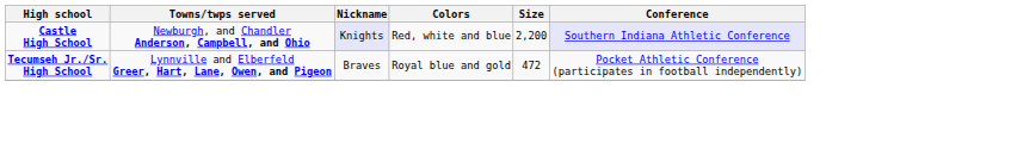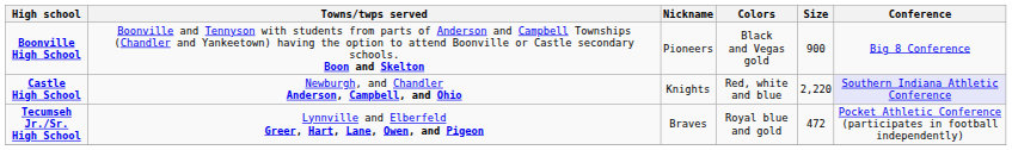 <table class="wikitable" style="text-align:center">
 <tr>
 <th>High school</th>
 <th>Towns/twps served</th>
 <th>Nickname</th>
 <th>Colors</th>
 <th>Size</th>
 <th>Conference</th>
 </tr>
 <tr>
+<td><strong><a href='#'>Boonville <br> High School</a></strong></td>
+<td><a href='#'>Boonville</a> and <a href='#'>Tennyson</a> with students from parts of <a href='#'>Anderson</a> and <a href='#'>Campbell</a> Townships (<a href='#'>Chandler</a> and Yankeetown) having the option to attend Boonville or Castle secondary schools. <br> <strong><a href='#'>Boon</a> and <a href='#'>Skelton</a></strong></td>
+<td>Pioneers</td>
+<td>Black <br> and Vegas gold<br>  </td>
+<td>900</td>
+<td><a href='#'>Big 8 Conference</a></td>
+</tr>
+<tr>
 <td><strong><a href='#'>Castle <br> High School</a></strong></td>
 <td><a href='#'>Newburgh</a>, and <a href='#'>Chandler</a> <br> <strong><a href='#'>Anderson</a>, <a href='#'>Campbell</a>, and <a href='#'>Ohio</a></strong></td>
-<td style="background: lavender;">Knights</td>
+<td>Knights</td>
 <td>Red, white and blue <br>   </td>
-<td>2,200</td>
+<td>2,220</td>
 <td style="background: lavender;"><a href='#'>Southern Indiana Athletic Conference</a></td>
 </tr>
 <tr>
 <td><strong><a href='#'>Tecumseh Jr./Sr. <br> High School</a></strong></td>
 <td><a href='#'>Lynnville</a> and <a href='#'>Elberfeld</a> <br> <strong><a href='#'>Greer</a>, <a href='#'>Hart</a>, <a href='#'>Lane</a>, <a href='#'>Owen</a>, and <a href='#'>Pigeon</a></strong></td>
 <td>Braves</td>
 <td>Royal blue and gold <br>  </td>
 <td>472</td>
 <td><a href='#'>Pocket Athletic Conference</a><br>(participates in football independently)</td>
 </tr>
 <tr>
 </tr>
 </table>
